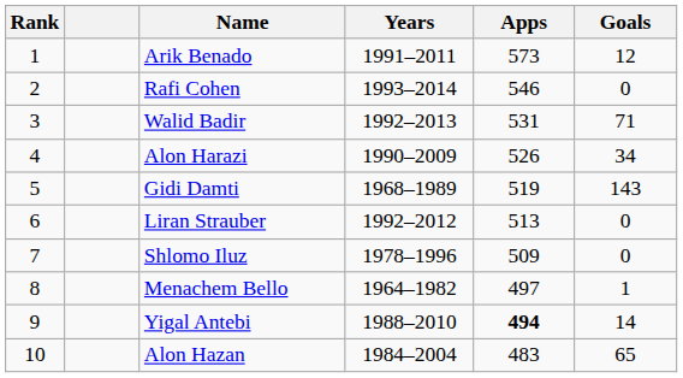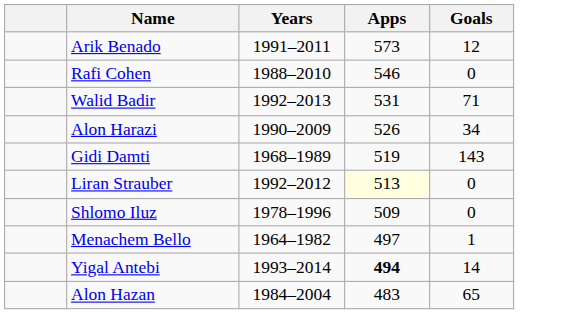 <table class="wikitable sortable" style="text-align: center">
 <tr>
-<th>Rank</th>
 <th width=50></th>
 <th width=150>Name</th>
 <th width=90>Years</th>
 <th width=70>Apps</th>
 <th width=70>Goals</th>
 </tr>
 <tr>
-<td>1</td>
 <td></td>
 <td align=left><a href='#'>Arik Benado</a></td>
 <td>1991–2011</td>
 <td>573</td>
 <td>12</td>
 </tr>
 <tr>
-<td>2</td>
 <td></td>
 <td align=left><a href='#'>Rafi Cohen</a></td>
-<td>1993–2014</td>
+<td>1988–2010</td>
 <td>546</td>
 <td>0</td>
 </tr>
 <tr>
-<td>3</td>
 <td></td>
 <td align=left><a href='#'>Walid Badir</a></td>
 <td>1992–2013</td>
 <td>531</td>
 <td>71</td>
 </tr>
 <tr>
-<td>4</td>
 <td></td>
 <td align=left><a href='#'>Alon Harazi</a></td>
 <td>1990–2009</td>
 <td>526</td>
 <td>34</td>
 </tr>
 <tr>
-<td>5</td>
 <td></td>
 <td align=left><a href='#'>Gidi Damti</a></td>
 <td>1968–1989</td>
 <td>519</td>
 <td>143</td>
 </tr>
 <tr>
-<td>6</td>
 <td></td>
 <td align=left><a href='#'>Liran Strauber</a></td>
 <td>1992–2012</td>
-<td>513</td>
+<td style="background: lightyellow;">513</td>
 <td>0</td>
 </tr>
 <tr>
-<td>7</td>
 <td></td>
 <td align=left><a href='#'>Shlomo Iluz</a></td>
 <td>1978–1996</td>
 <td>509</td>
 <td>0</td>
 </tr>
 <tr>
-<td>8</td>
 <td></td>
 <td align=left><a href='#'>Menachem Bello</a></td>
 <td>1964–1982</td>
 <td>497</td>
 <td>1</td>
 </tr>
 <tr>
-<td>9</td>
 <td></td>
 <td align=left><a href='#'>Yigal Antebi</a></td>
-<td>1988–2010</td>
+<td>1993–2014</td>
 <td><strong>494</strong></td>
 <td>14</td>
 </tr>
 <tr>
-<td>10</td>
 <td></td>
 <td align=left><a href='#'>Alon Hazan</a></td>
 <td>1984–2004</td>
 <td>483</td>
 <td>65</td>
 </tr>
 </table>
